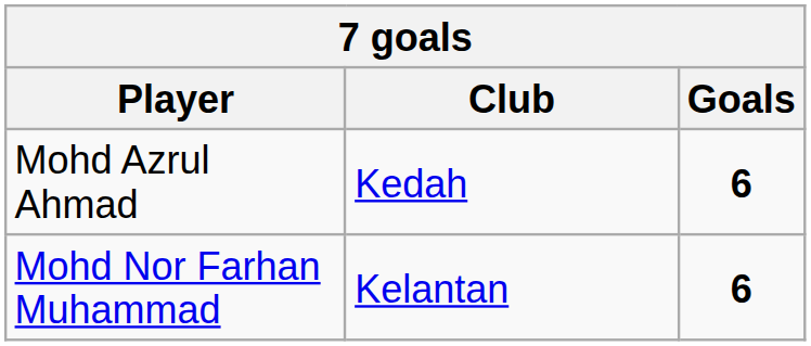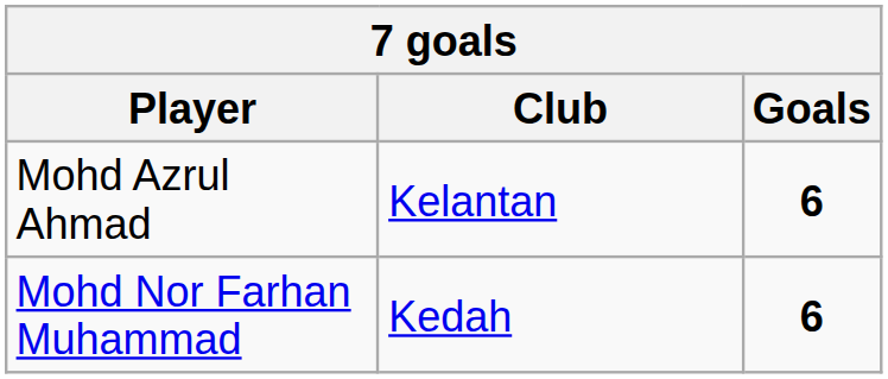 <table class="wikitable collapsible collapsed" border="2" cellpadding="2" cellspacing="0" style="margin: 1em 1em 1em 0; font-size: 95%; background: #f9f9f9; border: 1px #aaa solid; border-collapse: collapse;" width="50%">
 <tr>
 <th colspan="4" style="text-align:center;">7 goals</th>
 </tr>
 <tr bgcolor="#efefef">
 <th width=45%>Player</th>
 <th width=45%>Club</th>
 <th>Goals</th>
 </tr>
 <tr>
 <td>Mohd Azrul Ahmad</td>
-<td><a href='#'>Kedah</a></td>
+<td><a href='#'>Kelantan</a></td>
 <td align=center><strong>6</strong></td>
 </tr>
 <tr>
 <td><a href='#'>Mohd Nor Farhan Muhammad</a></td>
-<td><a href='#'>Kelantan</a></td>
+<td><a href='#'>Kedah</a></td>
 <td align=center><strong>6</strong></td>
 </tr>
 </table>
